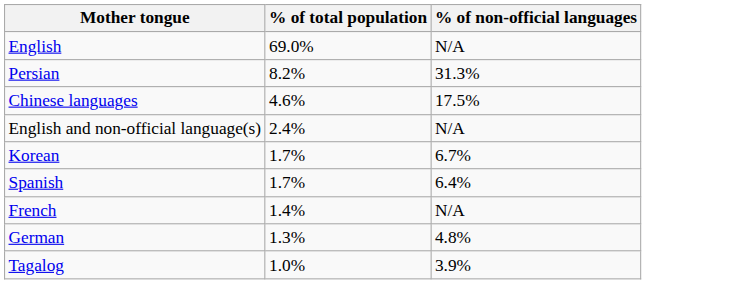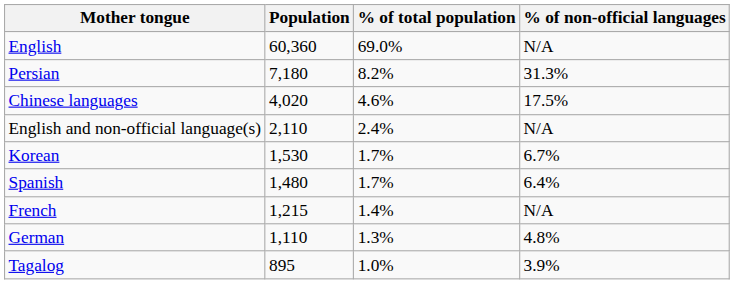 <table class="wikitable">
 <tr>
 <th>Mother tongue</th>
+<th>Population</th>
 <th>% of total population</th>
 <th>% of non-official languages</th>
 </tr>
 <tr>
 <td><a href='#'>English</a></td>
+<td>60,360</td>
 <td>69.0%</td>
 <td>N/A</td>
 </tr>
 <tr>
 <td><a href='#'>Persian</a></td>
+<td>7,180</td>
 <td>8.2%</td>
 <td>31.3%</td>
 </tr>
 <tr>
 <td><a href='#'>Chinese languages</a></td>
+<td>4,020</td>
 <td>4.6%</td>
 <td>17.5%</td>
 </tr>
 <tr>
 <td>English and non-official language(s)</td>
+<td>2,110</td>
 <td>2.4%</td>
 <td>N/A</td>
 </tr>
 <tr>
 <td><a href='#'>Korean</a></td>
+<td>1,530</td>
 <td>1.7%</td>
 <td>6.7%</td>
 </tr>
 <tr>
 <td><a href='#'>Spanish</a></td>
+<td>1,480</td>
 <td>1.7%</td>
 <td>6.4%</td>
 </tr>
 <tr>
 <td><a href='#'>French</a></td>
+<td>1,215</td>
 <td>1.4%</td>
 <td>N/A</td>
 </tr>
 <tr>
 <td><a href='#'>German</a></td>
+<td>1,110</td>
 <td>1.3%</td>
 <td>4.8%</td>
 </tr>
 <tr>
 <td><a href='#'>Tagalog</a></td>
+<td>895</td>
 <td>1.0%</td>
 <td>3.9%</td>
 </tr>
 </table>
